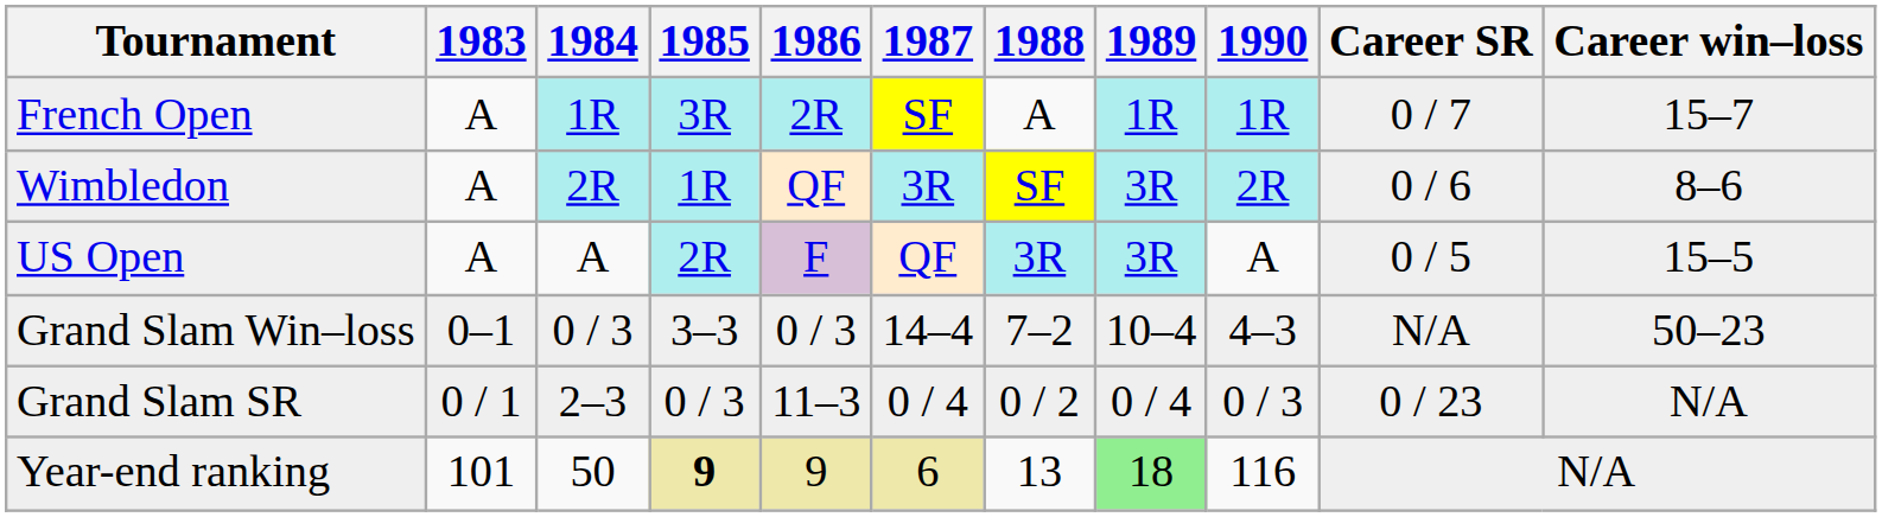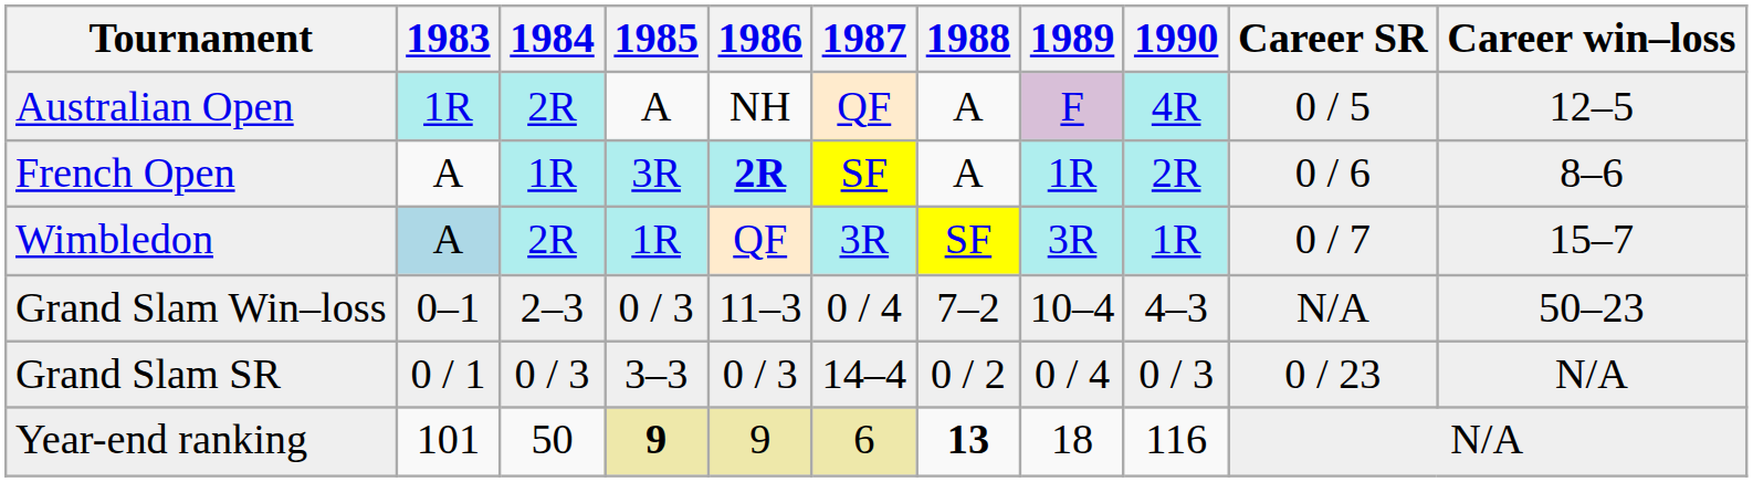 <table class="wikitable">
 <tr>
 <th>Tournament</th>
 <th><a href='#'>1983</a></th>
 <th><a href='#'>1984</a></th>
 <th><a href='#'>1985</a></th>
 <th><a href='#'>1986</a></th>
 <th><a href='#'>1987</a></th>
 <th><a href='#'>1988</a></th>
 <th><a href='#'>1989</a></th>
 <th><a href='#'>1990</a></th>
 <th>Career SR</th>
 <th>Career win–loss</th>
 </tr>
 <tr>
+<td style="background:#EFEFEF;"><a href='#'>Australian Open</a></td>
+<td align="center" style="background:#afeeee;"><a href='#'>1R</a></td>
+<td align="center" style="background:#afeeee;"><a href='#'>2R</a></td>
+<td align="center">A</td>
+<td align="center">NH</td>
+<td align="center" style="background:#ffebcd;"><a href='#'>QF</a></td>
+<td align="center">A</td>
+<td align="center" style="background:#D8BFD8;"><a href='#'> F</a></td>
+<td align="center" style="background:#afeeee;"><a href='#'>4R</a></td>
+<td align="center" style="background:#EFEFEF;">0 / 5</td>
+<td align="center" style="background:#EFEFEF;">12–5</td>
+</tr>
+<tr>
 <td style="background:#EFEFEF;"><a href='#'>French Open</a></td>
 <td align="center">A</td>
 <td align="center" style="background:#afeeee;"><a href='#'>1R</a></td>
 <td align="center" style="background:#afeeee;"><a href='#'>3R</a></td>
-<td align="center" style="background:#afeeee;"><a href='#'>2R</a></td>
+<td align="center" style="background:#afeeee;"><strong><a href='#'>2R</a></strong></td>
 <td align="center" style="background:yellow;"><a href='#'>SF</a></td>
 <td align="center">A</td>
 <td align="center" style="background:#afeeee;"><a href='#'>1R</a></td>
-<td align="center" style="background:#afeeee;"><a href='#'>1R</a></td>
-<td align="center" style="background:#EFEFEF;">0 / 7</td>
-<td align="center" style="background:#EFEFEF;">15–7</td>
+<td align="center" style="background:#afeeee;"><a href='#'>2R</a></td>
+<td align="center" style="background:#EFEFEF;">0 / 6</td>
+<td align="center" style="background:#EFEFEF;">8–6</td>
 </tr>
 <tr>
 <td style="background:#EFEFEF;"><a href='#'>Wimbledon</a></td>
-<td align="center">A</td>
+<td align="center" style="background: lightblue;">A</td>
 <td align="center" style="background:#afeeee;"><a href='#'>2R</a></td>
 <td align="center" style="background:#afeeee;"><a href='#'>1R</a></td>
 <td align="center" style="background:#ffebcd;"><a href='#'>QF</a></td>
 <td align="center" style="background:#afeeee;"><a href='#'>3R</a></td>
 <td align="center" style="background:yellow;"><a href='#'>SF</a></td>
 <td align="center" style="background:#afeeee;"><a href='#'>3R</a></td>
-<td align="center" style="background:#afeeee;"><a href='#'>2R</a></td>
-<td align="center" style="background:#EFEFEF;">0 / 6</td>
-<td align="center" style="background:#EFEFEF;">8–6</td>
-</tr>
-<tr>
-<td style="background:#EFEFEF;"><a href='#'>US Open</a></td>
-<td align="center">A</td>
-<td align="center">A</td>
-<td align="center" style="background:#afeeee;"><a href='#'>2R</a></td>
-<td align="center" style="background:#D8BFD8;"><a href='#'> F</a></td>
-<td align="center" style="background:#ffebcd;"><a href='#'>QF</a></td>
-<td align="center" style="background:#afeeee;"><a href='#'>3R</a></td>
-<td align="center" style="background:#afeeee;"><a href='#'>3R</a></td>
-<td align="center">A</td>
-<td align="center" style="background:#EFEFEF;">0 / 5</td>
-<td align="center" style="background:#EFEFEF;">15–5</td>
+<td align="center" style="background:#afeeee;"><a href='#'>1R</a></td>
+<td align="center" style="background:#EFEFEF;">0 / 7</td>
+<td align="center" style="background:#EFEFEF;">15–7</td>
 </tr>
 <tr>
 <td style="background:#EFEFEF;">Grand Slam Win–loss</td>
 <td align="center" style="background:#EFEFEF;">0–1</td>
+<td align="center" style="background:#EFEFEF;">2–3</td>
 <td align="center" style="background:#EFEFEF;">0 / 3</td>
-<td align="center" style="background:#EFEFEF;">3–3</td>
-<td align="center" style="background:#EFEFEF;">0 / 3</td>
-<td align="center" style="background:#EFEFEF;">14–4</td>
+<td align="center" style="background:#EFEFEF;">11–3</td>
+<td align="center" style="background:#EFEFEF;">0 / 4</td>
 <td align="center" style="background:#EFEFEF;">7–2</td>
 <td align="center" style="background:#EFEFEF;">10–4</td>
 <td align="center" style="background:#EFEFEF;">4–3</td>
 <td align="center" style="background:#EFEFEF;">N/A</td>
 <td align="center" style="background:#EFEFEF;">50–23</td>
 </tr>
 <tr>
 <td style="background:#EFEFEF;">Grand Slam SR</td>
 <td align="center" style="background:#EFEFEF;">0 / 1</td>
-<td align="center" style="background:#EFEFEF;">2–3</td>
 <td align="center" style="background:#EFEFEF;">0 / 3</td>
-<td align="center" style="background:#EFEFEF;">11–3</td>
-<td align="center" style="background:#EFEFEF;">0 / 4</td>
+<td align="center" style="background:#EFEFEF;">3–3</td>
+<td align="center" style="background:#EFEFEF;">0 / 3</td>
+<td align="center" style="background:#EFEFEF;">14–4</td>
 <td align="center" style="background:#EFEFEF;">0 / 2</td>
 <td align="center" style="background:#EFEFEF;">0 / 4</td>
 <td align="center" style="background:#EFEFEF;">0 / 3</td>
 <td align="center" style="background:#EFEFEF;">0 / 23</td>
 <td align="center" style="background:#EFEFEF;">N/A</td>
 </tr>
 <tr>
 <td style="background:#EFEFEF;">Year-end ranking</td>
 <td align="center">101</td>
 <td align="center">50</td>
 <td align="center" style="background:#EEE8AA;"><strong>9</strong></td>
 <td align="center" style="background:#EEE8AA;">9</td>
 <td align="center" style="background:#EEE8AA;">6</td>
-<td align="center">13</td>
-<td align="center" style="background: lightgreen;">18</td>
+<td align="center"><strong>13</strong></td>
+<td align="center">18</td>
 <td align="center">116</td>
 <td colspan=2 align="center" style="background:#EFEFEF;">N/A</td>
 </tr>
 </table>
